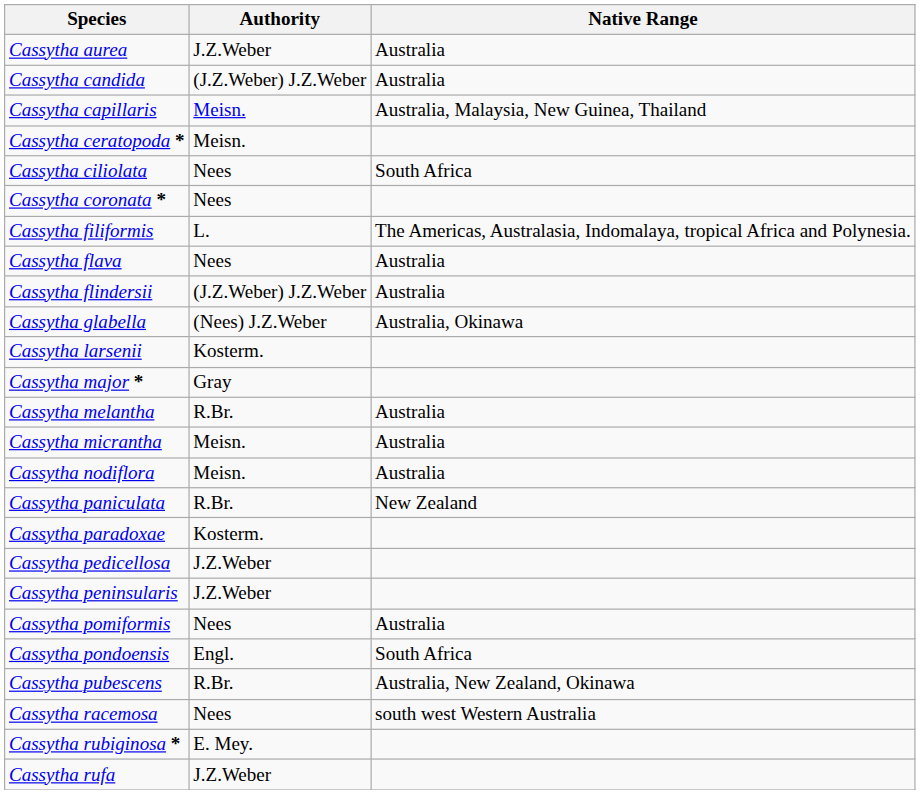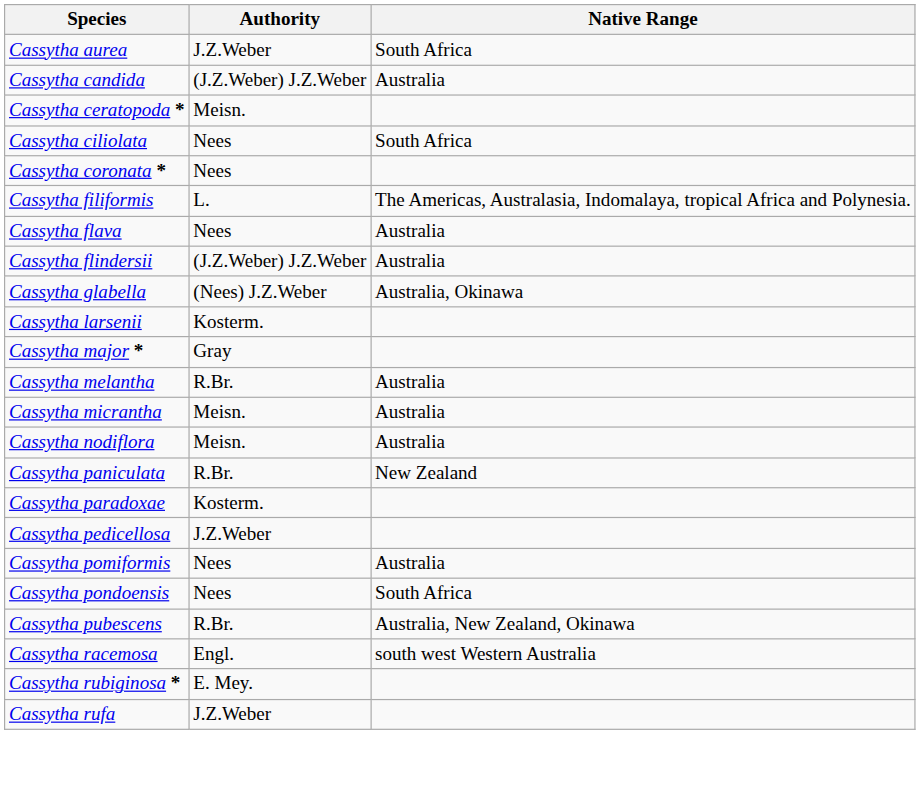 <table class="wikitable">
 <tr>
 <th>Species</th>
 <th>Authority</th>
 <th>Native Range</th>
 </tr>
 <tr>
 <td><em><a href='#'>Cassytha aurea</a></em></td>
 <td>J.Z.Weber</td>
-<td>Australia</td>
+<td>South Africa</td>
 </tr>
 <tr>
 <td><em><a href='#'>Cassytha candida</a></em></td>
 <td>(J.Z.Weber) J.Z.Weber</td>
 <td>Australia</td>
-</tr>
-<tr>
-<td><em><a href='#'>Cassytha capillaris</a></em></td>
-<td><a href='#'>Meisn.</a></td>
-<td>Australia, Malaysia, New Guinea, Thailand</td>
 </tr>
 <tr>
 <td><em><a href='#'>Cassytha ceratopoda</a></em> <strong>*</strong></td>
 <td>Meisn.</td>
 <td></td>
 </tr>
 <tr>
 <td><em><a href='#'>Cassytha ciliolata</a></em></td>
 <td>Nees</td>
 <td>South Africa</td>
 </tr>
 <tr>
 <td><em><a href='#'>Cassytha coronata</a></em> <strong>*</strong></td>
 <td>Nees</td>
 <td></td>
 </tr>
 <tr>
 <td><em><a href='#'>Cassytha filiformis</a></em></td>
 <td>L.</td>
 <td>The Americas, Australasia, Indomalaya, tropical Africa and Polynesia.</td>
 </tr>
 <tr>
 <td><em><a href='#'>Cassytha flava</a></em></td>
 <td>Nees</td>
 <td>Australia</td>
 </tr>
 <tr>
 <td><em><a href='#'>Cassytha flindersii</a></em></td>
 <td>(J.Z.Weber) J.Z.Weber</td>
 <td>Australia</td>
 </tr>
 <tr>
 <td><em><a href='#'>Cassytha glabella</a></em></td>
 <td>(Nees) J.Z.Weber</td>
 <td>Australia, Okinawa</td>
 </tr>
 <tr>
 <td><em><a href='#'>Cassytha larsenii</a></em></td>
 <td>Kosterm.</td>
 <td></td>
 </tr>
 <tr>
 <td><em><a href='#'>Cassytha major</a></em> <strong>*</strong></td>
 <td>Gray</td>
 <td></td>
 </tr>
 <tr>
 <td><em><a href='#'>Cassytha melantha</a></em></td>
 <td>R.Br.</td>
 <td>Australia</td>
 </tr>
 <tr>
 <td><em><a href='#'>Cassytha micrantha</a></em></td>
 <td>Meisn.</td>
 <td>Australia</td>
 </tr>
 <tr>
 <td><em><a href='#'>Cassytha nodiflora</a></em></td>
 <td>Meisn.</td>
 <td>Australia</td>
 </tr>
 <tr>
 <td><em><a href='#'>Cassytha paniculata</a></em></td>
 <td>R.Br.</td>
 <td>New Zealand</td>
 </tr>
 <tr>
 <td><em><a href='#'>Cassytha paradoxae</a></em></td>
 <td>Kosterm.</td>
 <td></td>
 </tr>
 <tr>
 <td><em><a href='#'>Cassytha pedicellosa</a></em></td>
 <td>J.Z.Weber</td>
 <td></td>
 </tr>
 <tr>
-<td><em><a href='#'>Cassytha peninsularis</a></em></td>
-<td>J.Z.Weber</td>
-<td></td>
-</tr>
-<tr>
 <td><em><a href='#'>Cassytha pomiformis</a></em></td>
 <td>Nees</td>
 <td>Australia</td>
 </tr>
 <tr>
 <td><em><a href='#'>Cassytha pondoensis</a></em></td>
-<td>Engl.</td>
+<td>Nees</td>
 <td>South Africa</td>
 </tr>
 <tr>
 <td><em><a href='#'>Cassytha pubescens</a></em></td>
 <td>R.Br.</td>
 <td>Australia, New Zealand, Okinawa</td>
 </tr>
 <tr>
 <td><em><a href='#'>Cassytha racemosa</a></em></td>
-<td>Nees</td>
+<td>Engl.</td>
 <td>south west Western Australia</td>
 </tr>
 <tr>
 <td><em><a href='#'>Cassytha rubiginosa</a></em> <strong>*</strong></td>
 <td>E. Mey.</td>
 <td></td>
 </tr>
 <tr>
 <td><em><a href='#'>Cassytha rufa</a></em></td>
 <td>J.Z.Weber</td>
 <td></td>
 </tr>
 </table>
